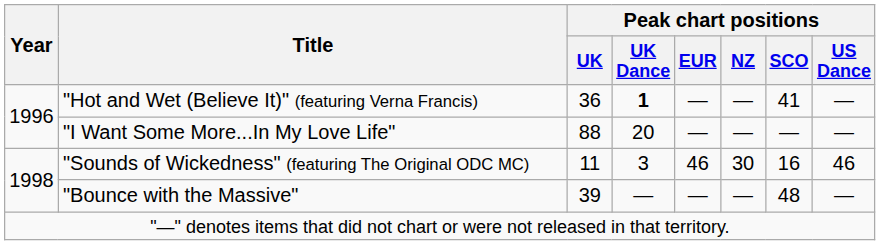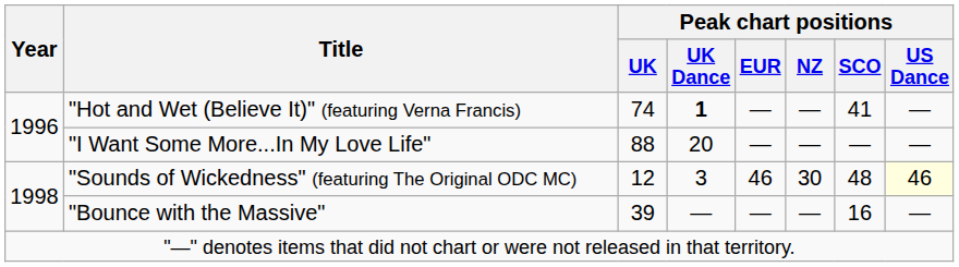 <table class="wikitable" style="text-align:center;">
 <tr>
 <th rowspan="2" style="width:2em;">Year</th>
 <th rowspan="2" style="width:25em;">Title</th>
 <th colspan="6">Peak chart positions</th>
 </tr>
 <tr>
 <th style="width:2em;font-size:90%;"><a href='#'>UK</a><br></th>
 <th style="width:2em;font-size:90%;"><a href='#'>UK<br>Dance</a><br></th>
 <th style="width:2em;font-size:90%;"><a href='#'>EUR</a><br></th>
 <th style="width:2em;font-size:90%;"><a href='#'>NZ</a><br></th>
 <th style="width:2em;font-size:90%;"><a href='#'>SCO</a><br></th>
 <th style="width:2em;font-size:90%;"><a href='#'>US<br>Dance</a><br></th>
 </tr>
 <tr>
 <td rowspan="2">1996</td>
 <td style="text-align:left;">"Hot and Wet (Believe It)" <small>(featuring Verna Francis)</small></td>
-<td>36</td>
+<td>74</td>
 <td><strong>1</strong></td>
 <td>—</td>
 <td>—</td>
 <td>41</td>
 <td>—</td>
 </tr>
 <tr>
 <td style="text-align:left;">"I Want Some More...In My Love Life"</td>
 <td>88</td>
 <td>20</td>
 <td>—</td>
 <td>—</td>
 <td>—</td>
 <td>—</td>
 </tr>
 <tr>
 <td rowspan="2">1998</td>
 <td style="text-align:left;">"Sounds of Wickedness" <small>(featuring The Original ODC MC)</small></td>
-<td>11</td>
+<td>12</td>
 <td>3</td>
 <td>46</td>
 <td>30</td>
-<td>16</td>
-<td>46</td>
+<td>48</td>
+<td style="background: lightyellow;">46</td>
 </tr>
 <tr>
 <td style="text-align:left;">"Bounce with the Massive"</td>
 <td>39</td>
 <td>—</td>
 <td>—</td>
 <td>—</td>
-<td>48</td>
+<td>16</td>
 <td>—</td>
 </tr>
 <tr>
 <td colspan="15" style="font-size:90%">"—" denotes items that did not chart or were not released in that territory.</td>
 </tr>
 </table>
